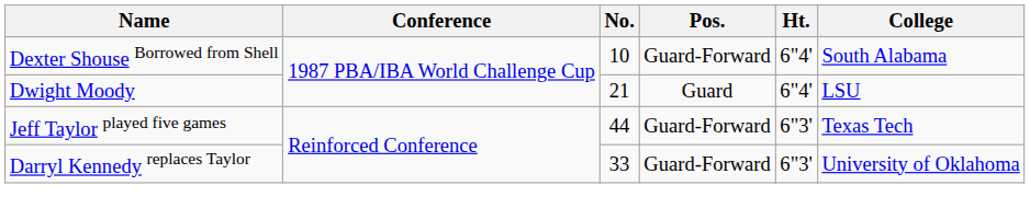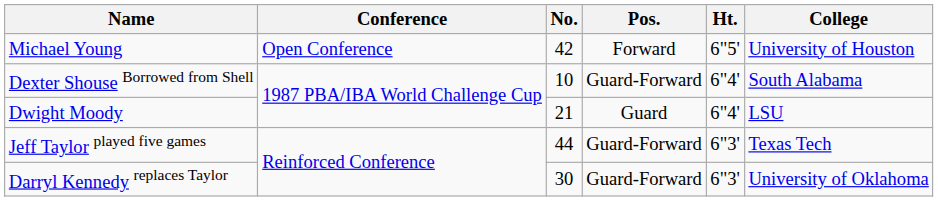 <table class="wikitable" border="1">
 <tr>
 <th>Name</th>
 <th>Conference</th>
 <th>No.</th>
 <th>Pos.</th>
 <th>Ht.</th>
 <th>College</th>
+</tr>
+<tr>
+<td><a href='#'>Michael Young</a></td>
+<td><a href='#'>Open Conference</a></td>
+<td align=center>42</td>
+<td align=center>Forward</td>
+<td align=center>6"5'</td>
+<td><a href='#'>University of Houston</a></td>
 </tr>
 <tr>
 <td><a href='#'>Dexter Shouse</a> <sup>Borrowed from Shell</sup></td>
 <td rowspan="2"><a href='#'>1987 PBA/IBA World Challenge Cup</a></td>
 <td align=center>10</td>
 <td align=center>Guard-Forward</td>
 <td align=center>6"4'</td>
 <td><a href='#'>South Alabama</a></td>
 </tr>
 <tr>
 <td><a href='#'>Dwight Moody</a></td>
 <td align=center>21</td>
 <td align=center>Guard</td>
 <td align=center>6"4'</td>
 <td><a href='#'>LSU</a></td>
 </tr>
 <tr>
 <td><a href='#'>Jeff Taylor</a> <sup>played five games</sup></td>
 <td rowspan="2"><a href='#'>Reinforced Conference</a></td>
 <td align=center>44</td>
 <td align=center>Guard-Forward</td>
 <td align=center>6"3'</td>
 <td><a href='#'>Texas Tech</a></td>
 </tr>
 <tr>
 <td><a href='#'>Darryl Kennedy</a> <sup>replaces Taylor</sup></td>
-<td align=center>33</td>
+<td align=center>30</td>
 <td align=center>Guard-Forward</td>
 <td align=center>6"3'</td>
 <td><a href='#'>University of Oklahoma</a></td>
 </tr>
 </table>
